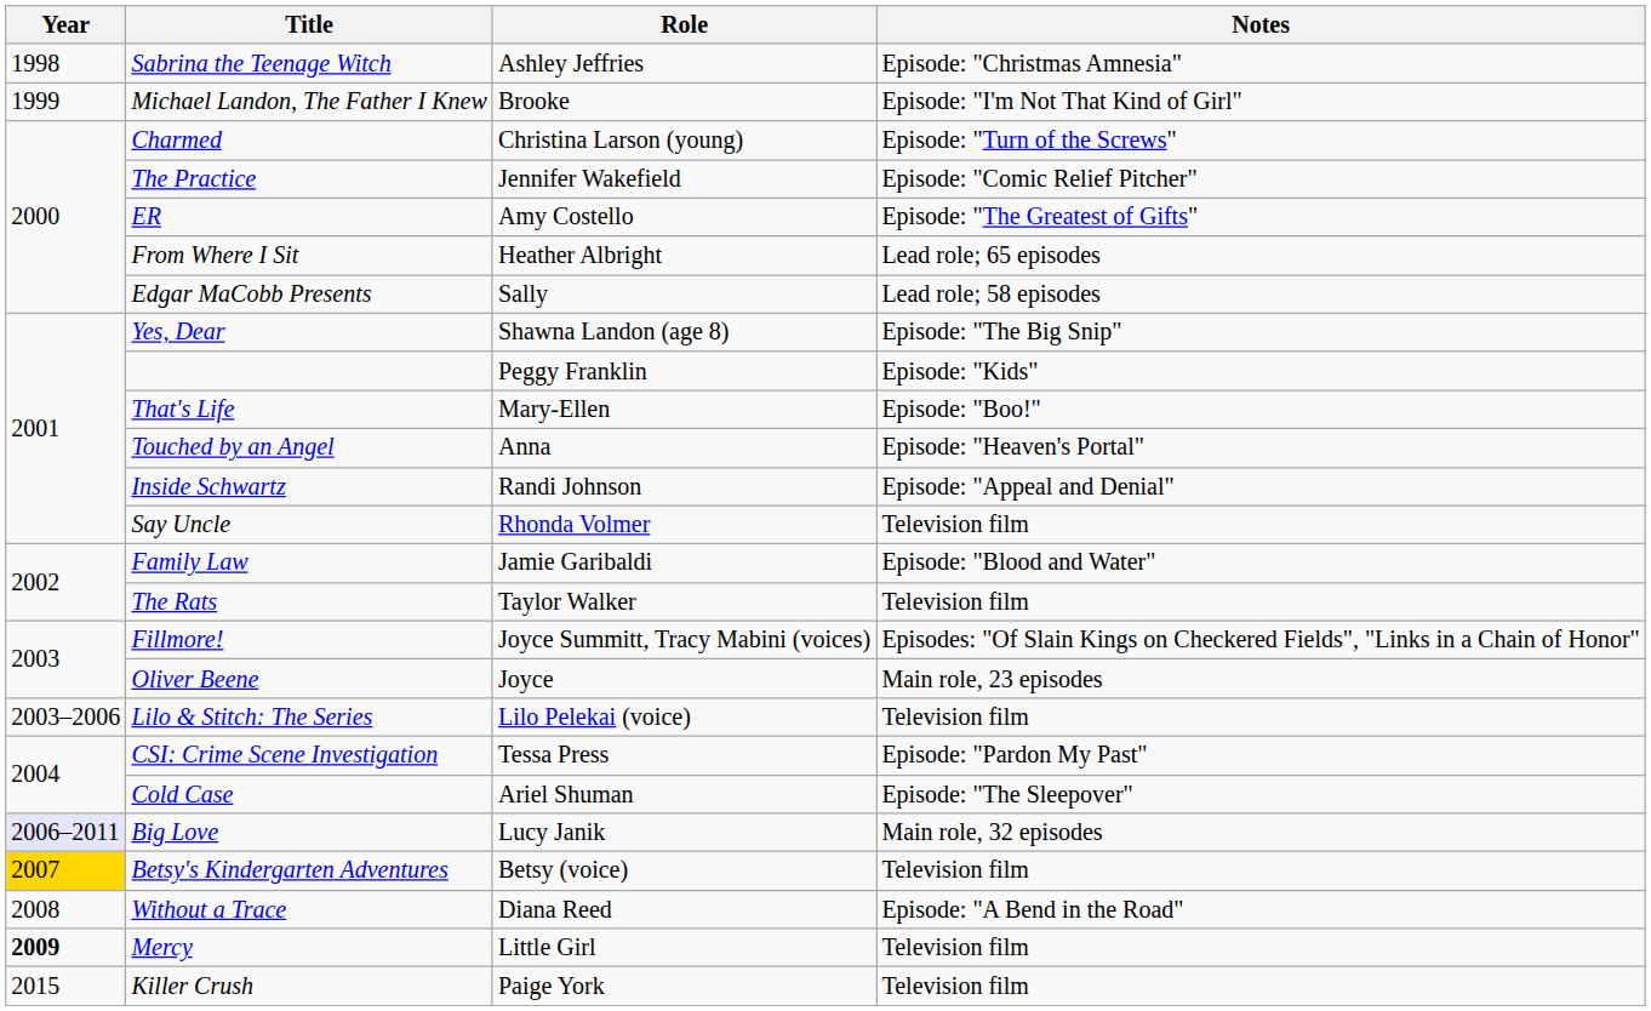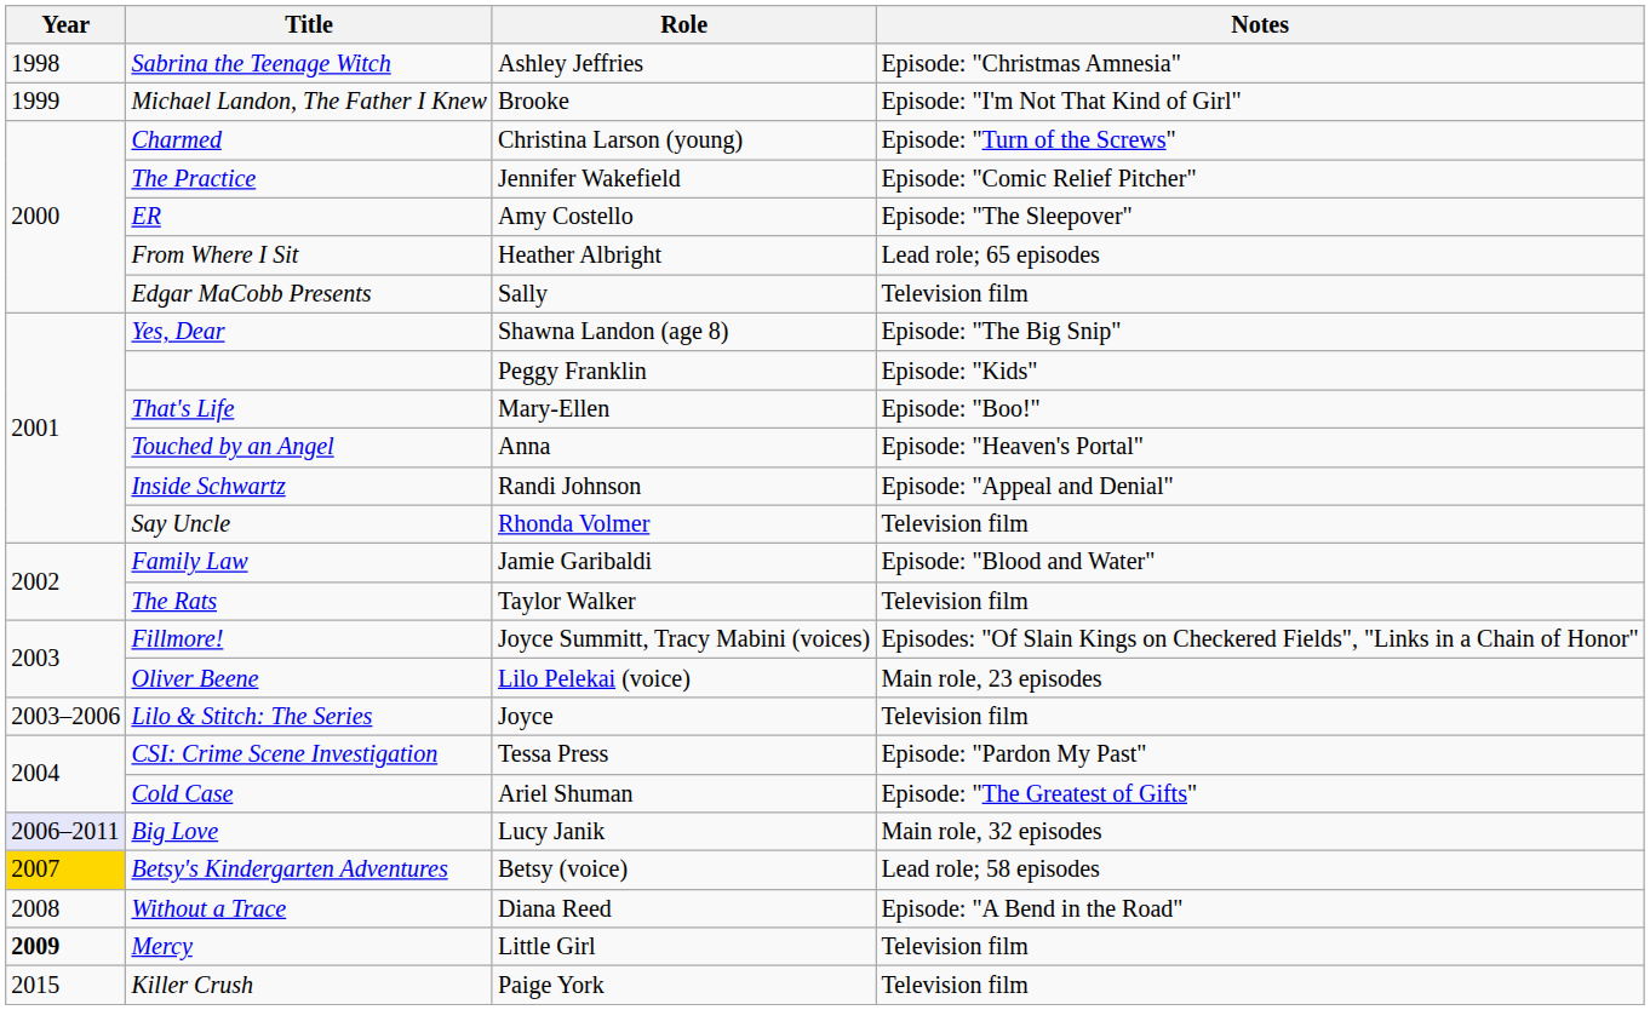 <table class="wikitable sortable">
 <tr>
 <th>Year</th>
 <th>Title</th>
 <th>Role</th>
 <th>Notes</th>
 </tr>
 <tr>
 <td>1998</td>
 <td><em><a href='#'>Sabrina the Teenage Witch</a></em></td>
 <td>Ashley Jeffries</td>
 <td>Episode: "Christmas Amnesia"</td>
 </tr>
 <tr>
 <td>1999</td>
 <td><em>Michael Landon, The Father I Knew</em></td>
 <td>Brooke</td>
 <td>Episode: "I'm Not That Kind of Girl"</td>
 </tr>
 <tr>
 <td rowspan="5">2000</td>
 <td><em><a href='#'>Charmed</a></em></td>
 <td>Christina Larson (young)</td>
 <td>Episode: "<a href='#'>Turn of the Screws</a>"</td>
 </tr>
 <tr>
 <td><em><a href='#'>The Practice</a></em></td>
 <td>Jennifer Wakefield</td>
 <td>Episode: "Comic Relief Pitcher"</td>
 </tr>
 <tr>
 <td><em><a href='#'>ER</a></em></td>
 <td>Amy Costello</td>
-<td>Episode: "<a href='#'>The Greatest of Gifts</a>"</td>
+<td>Episode: "The Sleepover"</td>
 </tr>
 <tr>
 <td><em>From Where I Sit</em></td>
 <td>Heather Albright</td>
 <td>Lead role; 65 episodes</td>
 </tr>
 <tr>
 <td><em>Edgar MaCobb Presents</em></td>
 <td>Sally</td>
-<td>Lead role; 58 episodes</td>
+<td>Television film</td>
 </tr>
 <tr>
 <td rowspan="6">2001</td>
 <td><em><a href='#'>Yes, Dear</a></em></td>
 <td>Shawna Landon (age 8)</td>
 <td>Episode: "The Big Snip"</td>
 </tr>
 <tr>
 <td><em></em></td>
 <td>Peggy Franklin</td>
 <td>Episode: "Kids"</td>
 </tr>
 <tr>
 <td><em><a href='#'>That's Life</a></em></td>
 <td>Mary-Ellen</td>
 <td>Episode: "Boo!"</td>
 </tr>
 <tr>
 <td><em><a href='#'>Touched by an Angel</a></em></td>
 <td>Anna</td>
 <td>Episode: "Heaven's Portal"</td>
 </tr>
 <tr>
 <td><em><a href='#'>Inside Schwartz</a></em></td>
 <td>Randi Johnson</td>
 <td>Episode: "Appeal and Denial"</td>
 </tr>
 <tr>
 <td><em>Say Uncle</em></td>
 <td><a href='#'>Rhonda Volmer</a></td>
 <td>Television film</td>
 </tr>
 <tr>
 <td rowspan="2">2002</td>
 <td><em><a href='#'>Family Law</a></em></td>
 <td>Jamie Garibaldi</td>
 <td>Episode: "Blood and Water"</td>
 </tr>
 <tr>
 <td><em><a href='#'>The Rats</a></em></td>
 <td>Taylor Walker</td>
 <td>Television film</td>
 </tr>
 <tr>
 <td rowspan="2">2003</td>
 <td><em><a href='#'>Fillmore!</a></em></td>
 <td>Joyce Summitt, Tracy Mabini (voices)</td>
 <td>Episodes: "Of Slain Kings on Checkered Fields", "Links in a Chain of Honor"</td>
 </tr>
 <tr>
 <td><em><a href='#'>Oliver Beene</a></em></td>
-<td>Joyce</td>
+<td><a href='#'>Lilo Pelekai</a> (voice)</td>
 <td>Main role, 23 episodes</td>
 </tr>
 <tr>
 <td>2003–2006</td>
 <td><em><a href='#'>Lilo & Stitch: The Series</a></em></td>
-<td><a href='#'>Lilo Pelekai</a> (voice)</td>
+<td>Joyce</td>
 <td>Television film</td>
 </tr>
 <tr>
 <td rowspan="2">2004</td>
 <td><em><a href='#'>CSI: Crime Scene Investigation</a></em></td>
 <td>Tessa Press</td>
 <td>Episode: "Pardon My Past"</td>
 </tr>
 <tr>
 <td><em><a href='#'>Cold Case</a></em></td>
 <td>Ariel Shuman</td>
-<td>Episode: "The Sleepover"</td>
+<td>Episode: "<a href='#'>The Greatest of Gifts</a>"</td>
 </tr>
 <tr>
 <td style="background: lavender;">2006–2011</td>
 <td><em><a href='#'>Big Love</a></em></td>
 <td>Lucy Janik</td>
 <td>Main role, 32 episodes</td>
 </tr>
 <tr>
 <td style="background: gold;">2007</td>
 <td><em><a href='#'>Betsy's Kindergarten Adventures</a></em></td>
 <td>Betsy (voice)</td>
-<td>Television film</td>
+<td>Lead role; 58 episodes</td>
 </tr>
 <tr>
 <td>2008</td>
 <td><em><a href='#'>Without a Trace</a></em></td>
 <td>Diana Reed</td>
 <td>Episode: "A Bend in the Road"</td>
 </tr>
 <tr>
 <td><strong>2009</strong></td>
 <td><em><a href='#'>Mercy</a></em></td>
 <td>Little Girl</td>
 <td>Television film</td>
 </tr>
 <tr>
 <td>2015</td>
 <td><em>Killer Crush</em></td>
 <td>Paige York</td>
 <td>Television film</td>
 </tr>
 </table>
